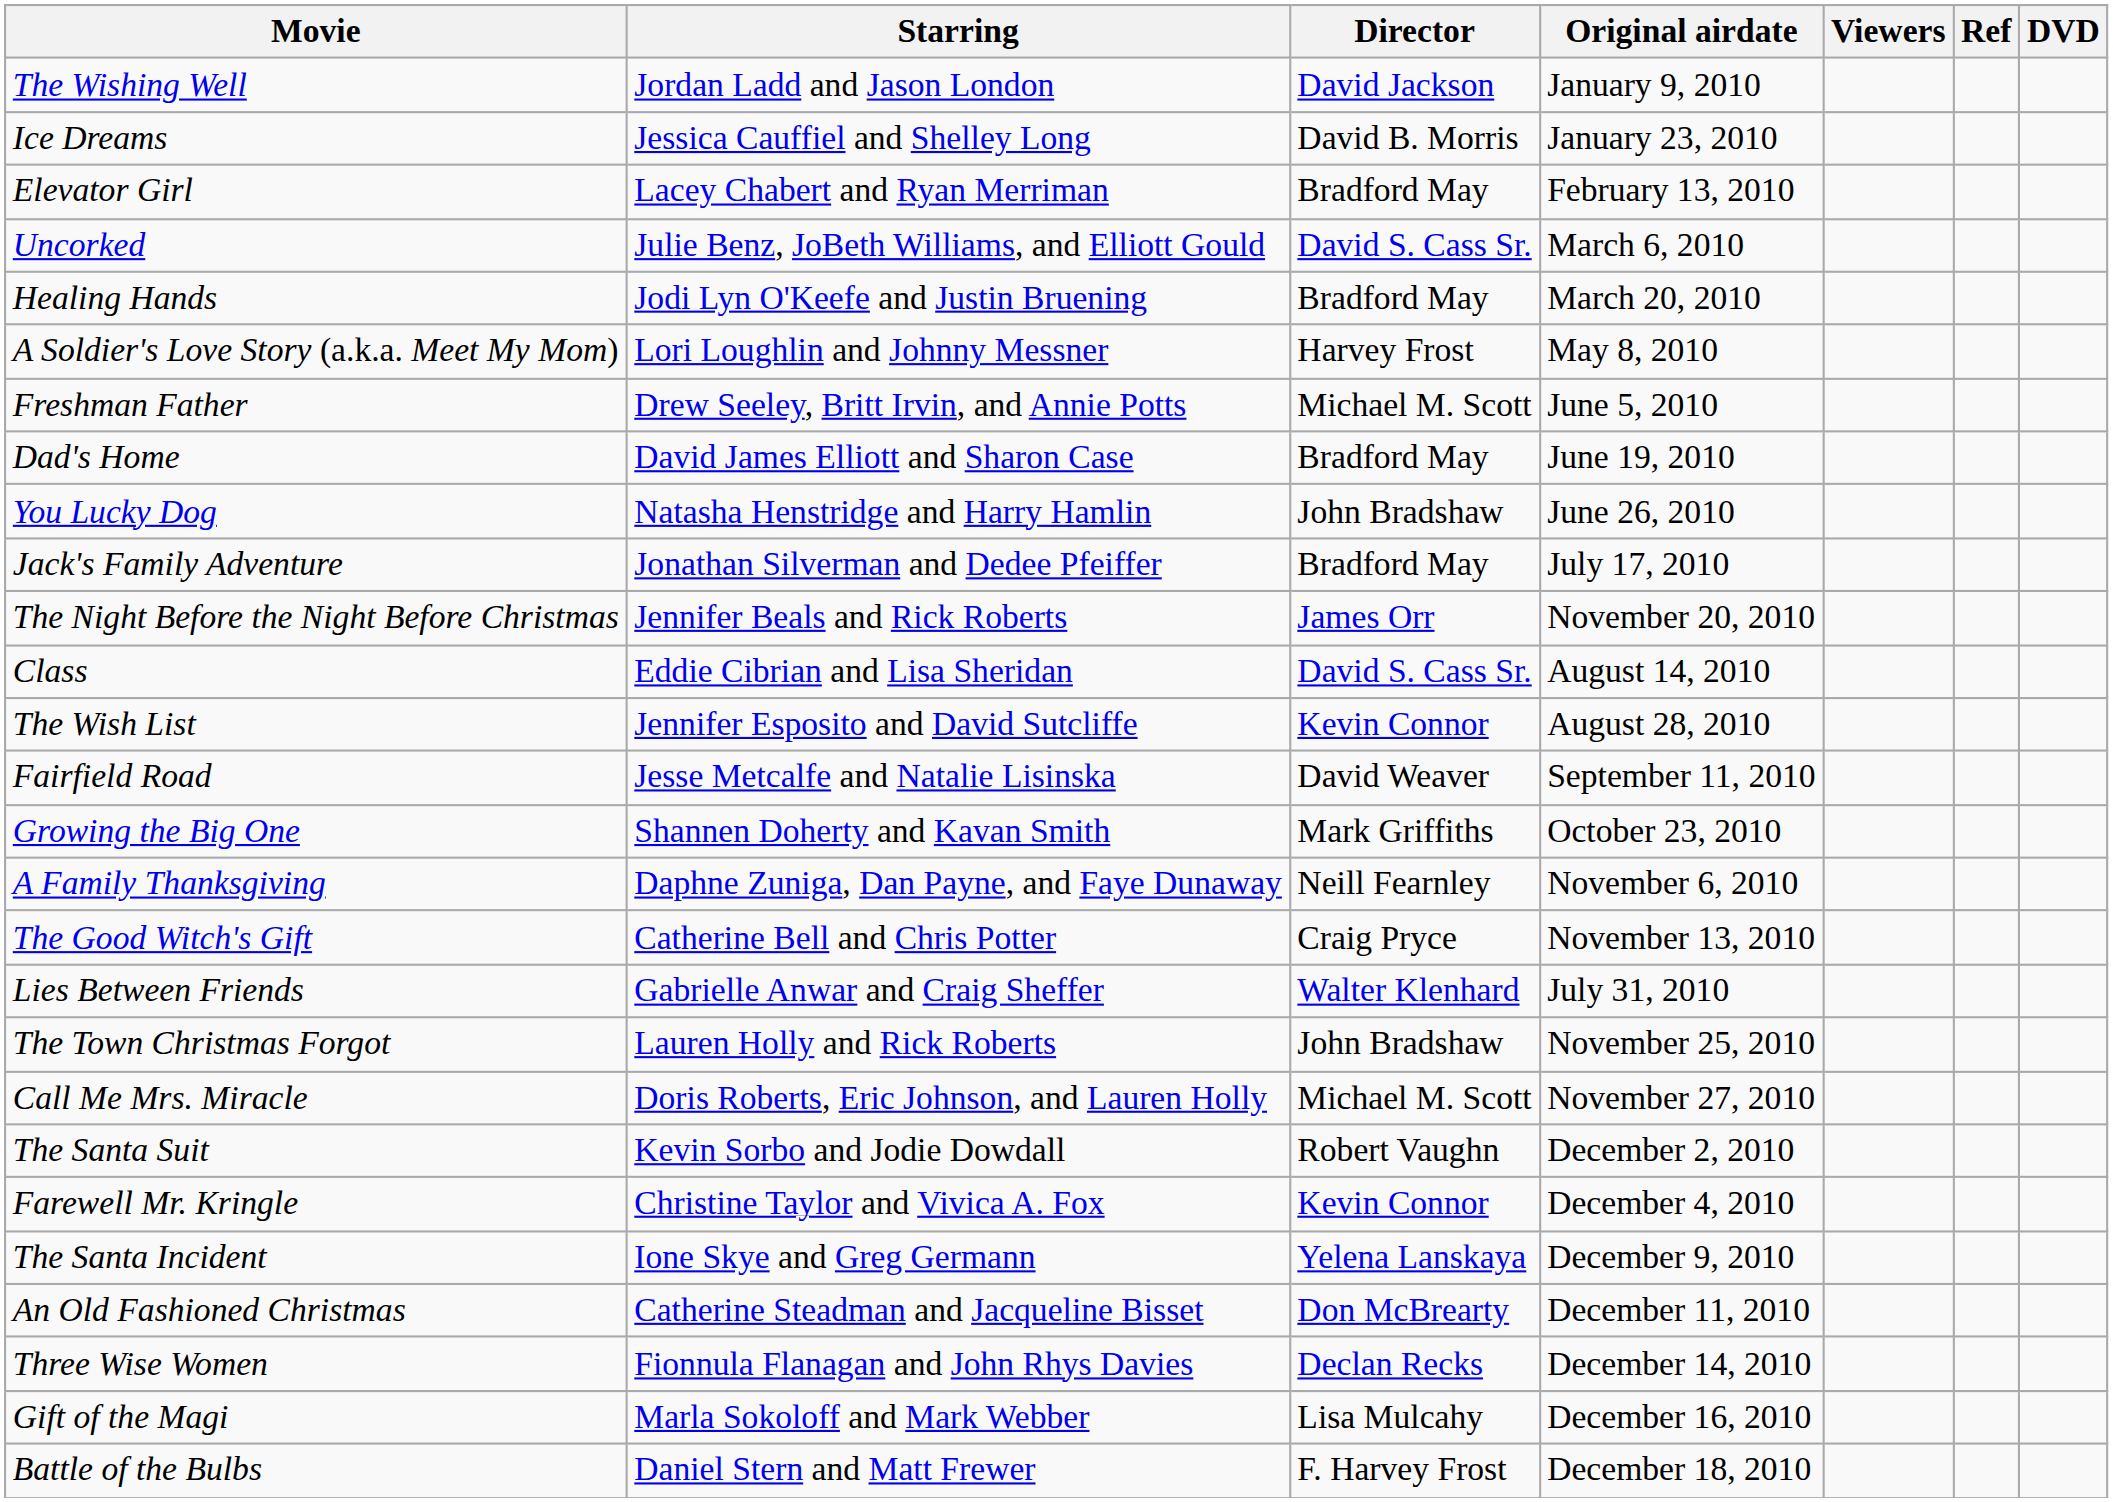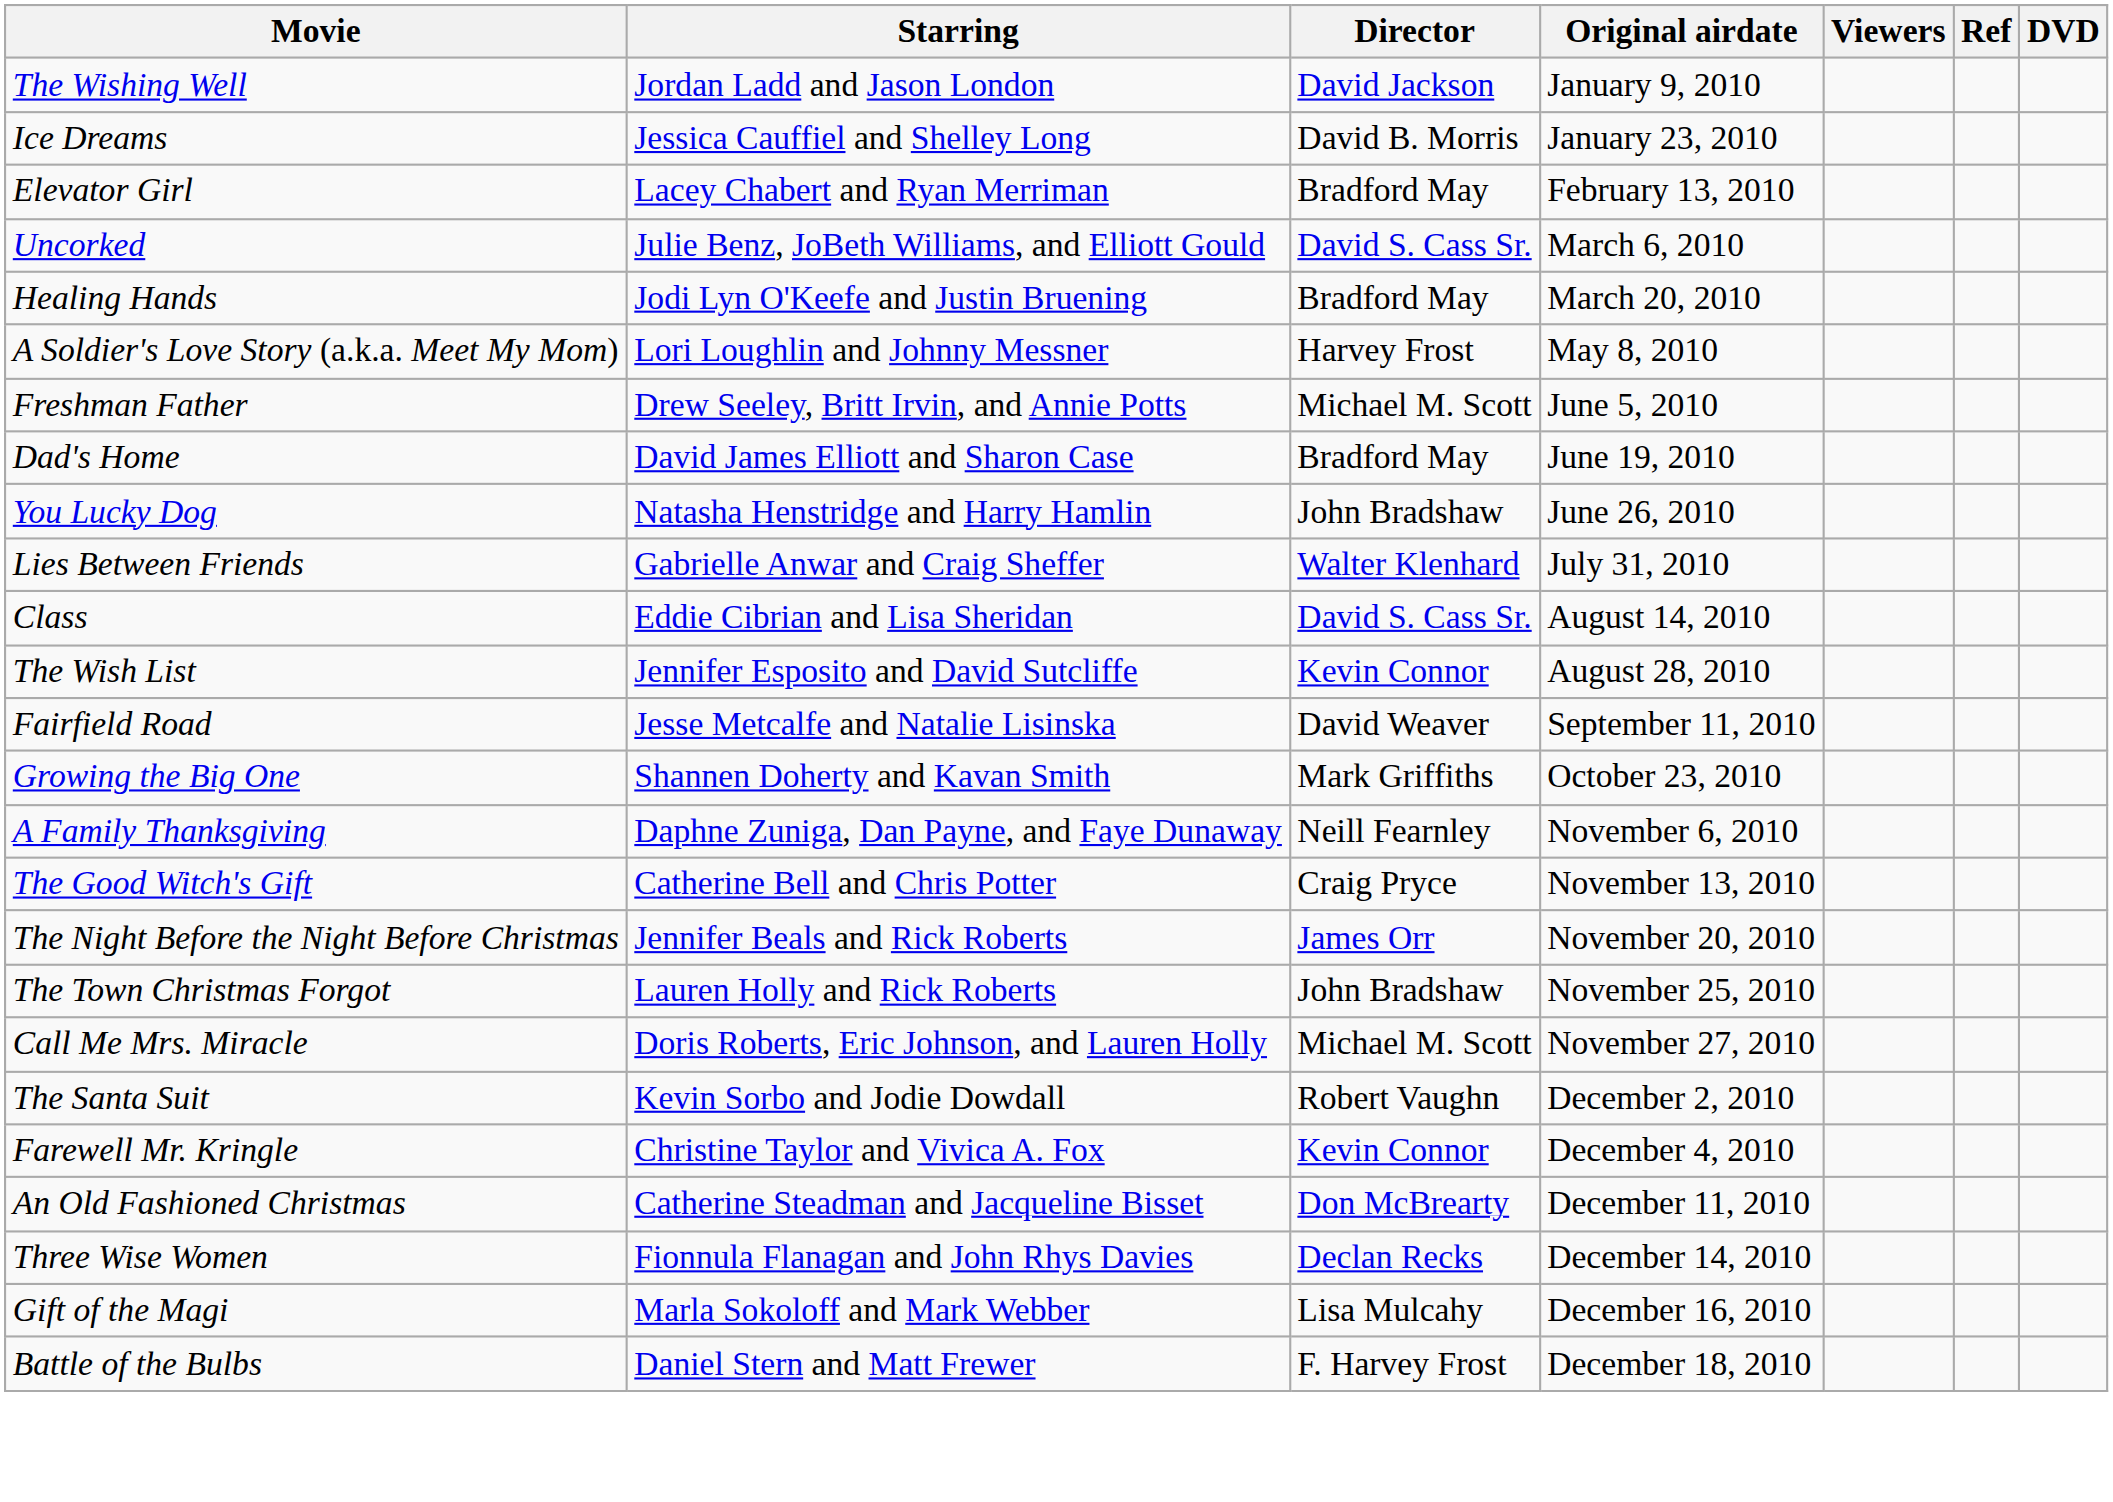 <table class="wikitable sortable">
 <tr>
 <th class="unsortable" scope="col">Movie</th>
 <th class="unsortable" scope="col">Starring</th>
 <th class="unsortable" scope="col">Director</th>
 <th class="unsortable" scope="col">Original airdate</th>
 <th scope="col">Viewers</th>
 <th class="unsortable" scope="col">Ref</th>
 <th class="unsortable" scope="col">DVD</th>
 </tr>
 <tr>
 <td><em><a href='#'>The Wishing Well</a></em></td>
 <td><a href='#'>Jordan Ladd</a> and <a href='#'>Jason London</a></td>
 <td><a href='#'>David Jackson</a></td>
 <td>January 9, 2010</td>
 <td></td>
 <td></td>
 <td></td>
 </tr>
 <tr>
 <td><em>Ice Dreams</em></td>
 <td><a href='#'>Jessica Cauffiel</a> and <a href='#'>Shelley Long</a></td>
 <td>David B. Morris</td>
 <td>January 23, 2010</td>
 <td></td>
 <td></td>
 <td></td>
 </tr>
 <tr>
 <td><em>Elevator Girl</em></td>
 <td><a href='#'>Lacey Chabert</a> and <a href='#'>Ryan Merriman</a></td>
 <td>Bradford May</td>
 <td>February 13, 2010</td>
 <td></td>
 <td></td>
 <td></td>
 </tr>
 <tr>
 <td><em><a href='#'>Uncorked</a></em></td>
 <td><a href='#'>Julie Benz</a>, <a href='#'>JoBeth Williams</a>, and <a href='#'>Elliott Gould</a></td>
 <td><a href='#'>David S. Cass Sr.</a></td>
 <td>March 6, 2010</td>
 <td></td>
 <td></td>
 <td></td>
 </tr>
 <tr>
 <td><em>Healing Hands</em></td>
 <td><a href='#'>Jodi Lyn O'Keefe</a> and <a href='#'>Justin Bruening</a></td>
 <td>Bradford May</td>
 <td>March 20, 2010</td>
 <td></td>
 <td></td>
 <td></td>
 </tr>
 <tr>
 <td><em>A Soldier's Love Story</em> (a.k.a. <em>Meet My Mom</em>)</td>
 <td><a href='#'>Lori Loughlin</a> and <a href='#'>Johnny Messner</a></td>
 <td>Harvey Frost</td>
 <td>May 8, 2010</td>
 <td></td>
 <td></td>
 <td></td>
 </tr>
 <tr>
 <td><em>Freshman Father</em></td>
 <td><a href='#'>Drew Seeley</a>, <a href='#'>Britt Irvin</a>, and <a href='#'>Annie Potts</a></td>
 <td>Michael M. Scott</td>
 <td>June 5, 2010</td>
 <td></td>
 <td></td>
 <td></td>
 </tr>
 <tr>
 <td><em>Dad's Home</em></td>
 <td><a href='#'>David James Elliott</a> and <a href='#'>Sharon Case</a></td>
 <td>Bradford May</td>
 <td>June 19, 2010</td>
 <td></td>
 <td></td>
 <td></td>
 </tr>
 <tr>
 <td><em><a href='#'>You Lucky Dog</a></em></td>
 <td><a href='#'>Natasha Henstridge</a> and <a href='#'>Harry Hamlin</a></td>
 <td>John Bradshaw</td>
 <td>June 26, 2010</td>
 <td></td>
 <td></td>
 <td></td>
 </tr>
 <tr>
-<td><em>Jack's Family Adventure</em></td>
-<td><a href='#'>Jonathan Silverman</a> and <a href='#'>Dedee Pfeiffer</a></td>
-<td>Bradford May</td>
-<td>July 17, 2010</td>
-<td></td>
-<td></td>
-<td></td>
-</tr>
-<tr>
-<td><em>The Night Before the Night Before Christmas</em></td>
-<td><a href='#'>Jennifer Beals</a> and <a href='#'>Rick Roberts</a></td>
-<td><a href='#'>James Orr</a></td>
-<td>November 20, 2010</td>
+<td><em>Lies Between Friends</em></td>
+<td><a href='#'>Gabrielle Anwar</a> and <a href='#'>Craig Sheffer</a></td>
+<td><a href='#'>Walter Klenhard</a></td>
+<td>July 31, 2010</td>
 <td></td>
 <td></td>
 <td></td>
 </tr>
 <tr>
 <td><em>Class</em></td>
 <td><a href='#'>Eddie Cibrian</a> and <a href='#'>Lisa Sheridan</a></td>
 <td><a href='#'>David S. Cass Sr.</a></td>
 <td>August 14, 2010</td>
 <td></td>
 <td></td>
 <td></td>
 </tr>
 <tr>
 <td><em>The Wish List</em></td>
 <td><a href='#'>Jennifer Esposito</a> and <a href='#'>David Sutcliffe</a></td>
 <td><a href='#'>Kevin Connor</a></td>
 <td>August 28, 2010</td>
 <td></td>
 <td></td>
 <td></td>
 </tr>
 <tr>
 <td><em>Fairfield Road</em></td>
 <td><a href='#'>Jesse Metcalfe</a> and <a href='#'>Natalie Lisinska</a></td>
 <td>David Weaver</td>
 <td>September 11, 2010</td>
 <td></td>
 <td></td>
 <td></td>
 </tr>
 <tr>
 <td><em><a href='#'>Growing the Big One</a></em></td>
 <td><a href='#'>Shannen Doherty</a> and <a href='#'>Kavan Smith</a></td>
 <td>Mark Griffiths</td>
 <td>October 23, 2010</td>
 <td></td>
 <td></td>
 <td></td>
 </tr>
 <tr>
 <td><em><a href='#'>A Family Thanksgiving</a></em></td>
 <td><a href='#'>Daphne Zuniga</a>, <a href='#'>Dan Payne</a>, and <a href='#'>Faye Dunaway</a></td>
 <td>Neill Fearnley</td>
 <td>November 6, 2010</td>
 <td></td>
 <td></td>
 <td></td>
 </tr>
 <tr>
 <td><em><a href='#'>The Good Witch's Gift</a></em></td>
 <td><a href='#'>Catherine Bell</a> and <a href='#'>Chris Potter</a></td>
 <td>Craig Pryce</td>
 <td>November 13, 2010</td>
 <td></td>
 <td></td>
 <td></td>
 </tr>
 <tr>
-<td><em>Lies Between Friends</em></td>
-<td><a href='#'>Gabrielle Anwar</a> and <a href='#'>Craig Sheffer</a></td>
-<td><a href='#'>Walter Klenhard</a></td>
-<td>July 31, 2010</td>
+<td><em>The Night Before the Night Before Christmas</em></td>
+<td><a href='#'>Jennifer Beals</a> and <a href='#'>Rick Roberts</a></td>
+<td><a href='#'>James Orr</a></td>
+<td>November 20, 2010</td>
 <td></td>
 <td></td>
 <td></td>
 </tr>
 <tr>
 <td><em>The Town Christmas Forgot</em></td>
 <td><a href='#'>Lauren Holly</a> and <a href='#'>Rick Roberts</a></td>
 <td>John Bradshaw</td>
 <td>November 25, 2010</td>
 <td></td>
 <td></td>
 <td></td>
 </tr>
 <tr>
 <td><em>Call Me Mrs. Miracle</em></td>
 <td><a href='#'>Doris Roberts</a>, <a href='#'>Eric Johnson</a>, and <a href='#'>Lauren Holly</a></td>
 <td>Michael M. Scott</td>
 <td>November 27, 2010</td>
 <td></td>
 <td></td>
 <td></td>
 </tr>
 <tr>
 <td><em>The Santa Suit</em></td>
 <td><a href='#'>Kevin Sorbo</a> and Jodie Dowdall</td>
 <td>Robert Vaughn</td>
 <td>December 2, 2010</td>
 <td></td>
 <td></td>
 <td></td>
 </tr>
 <tr>
 <td><em>Farewell Mr. Kringle</em></td>
 <td><a href='#'>Christine Taylor</a> and <a href='#'>Vivica A. Fox</a></td>
 <td><a href='#'>Kevin Connor</a></td>
 <td>December 4, 2010</td>
 <td></td>
 <td></td>
 <td></td>
 </tr>
 <tr>
-<td><em>The Santa Incident</em></td>
-<td><a href='#'>Ione Skye</a> and <a href='#'>Greg Germann</a></td>
-<td><a href='#'>Yelena Lanskaya</a></td>
-<td>December 9, 2010</td>
-<td></td>
-<td></td>
-<td></td>
-</tr>
-<tr>
 <td><em>An Old Fashioned Christmas</em></td>
 <td><a href='#'>Catherine Steadman</a> and <a href='#'>Jacqueline Bisset</a></td>
 <td><a href='#'>Don McBrearty</a></td>
 <td>December 11, 2010</td>
 <td></td>
 <td></td>
 <td></td>
 </tr>
 <tr>
 <td><em>Three Wise Women</em></td>
 <td><a href='#'>Fionnula Flanagan</a> and <a href='#'>John Rhys Davies</a></td>
 <td><a href='#'>Declan Recks</a></td>
 <td>December 14, 2010</td>
 <td></td>
 <td></td>
 <td></td>
 </tr>
 <tr>
 <td><em>Gift of the Magi</em></td>
 <td><a href='#'>Marla Sokoloff</a> and <a href='#'>Mark Webber</a></td>
 <td>Lisa Mulcahy</td>
 <td>December 16, 2010</td>
 <td></td>
 <td></td>
 <td></td>
 </tr>
 <tr>
 <td><em>Battle of the Bulbs</em></td>
 <td><a href='#'>Daniel Stern</a> and <a href='#'>Matt Frewer</a></td>
 <td>F. Harvey Frost</td>
 <td>December 18, 2010</td>
 <td></td>
 <td></td>
 <td></td>
 </tr>
 </table>
